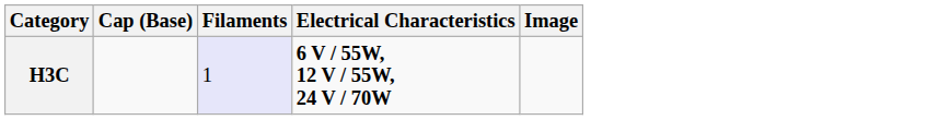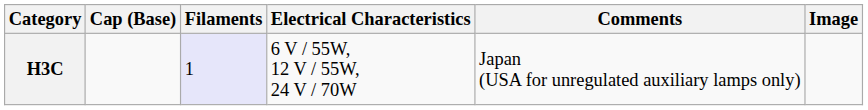 <table class="wikitable">
 <tr>
 <th>Category</th>
 <th>Cap (Base)</th>
 <th width="20">Filaments</th>
 <th>Electrical Characteristics</th>
+<th>Comments</th>
 <th class="unsortable">Image</th>
 </tr>
 <tr>
 <th>H3C</th>
 <td></td>
 <td style="background: lavender;">1</td>
-<td><strong>6 V / 55W,<br>12 V / 55W,<br> 24 V / 70W</strong></td>
+<td>6 V / 55W,<br>12 V / 55W,<br> 24 V / 70W</td>
+<td>Japan<br>(USA for unregulated auxiliary lamps only)</td>
 <td></td>
 </tr>
 </table>
